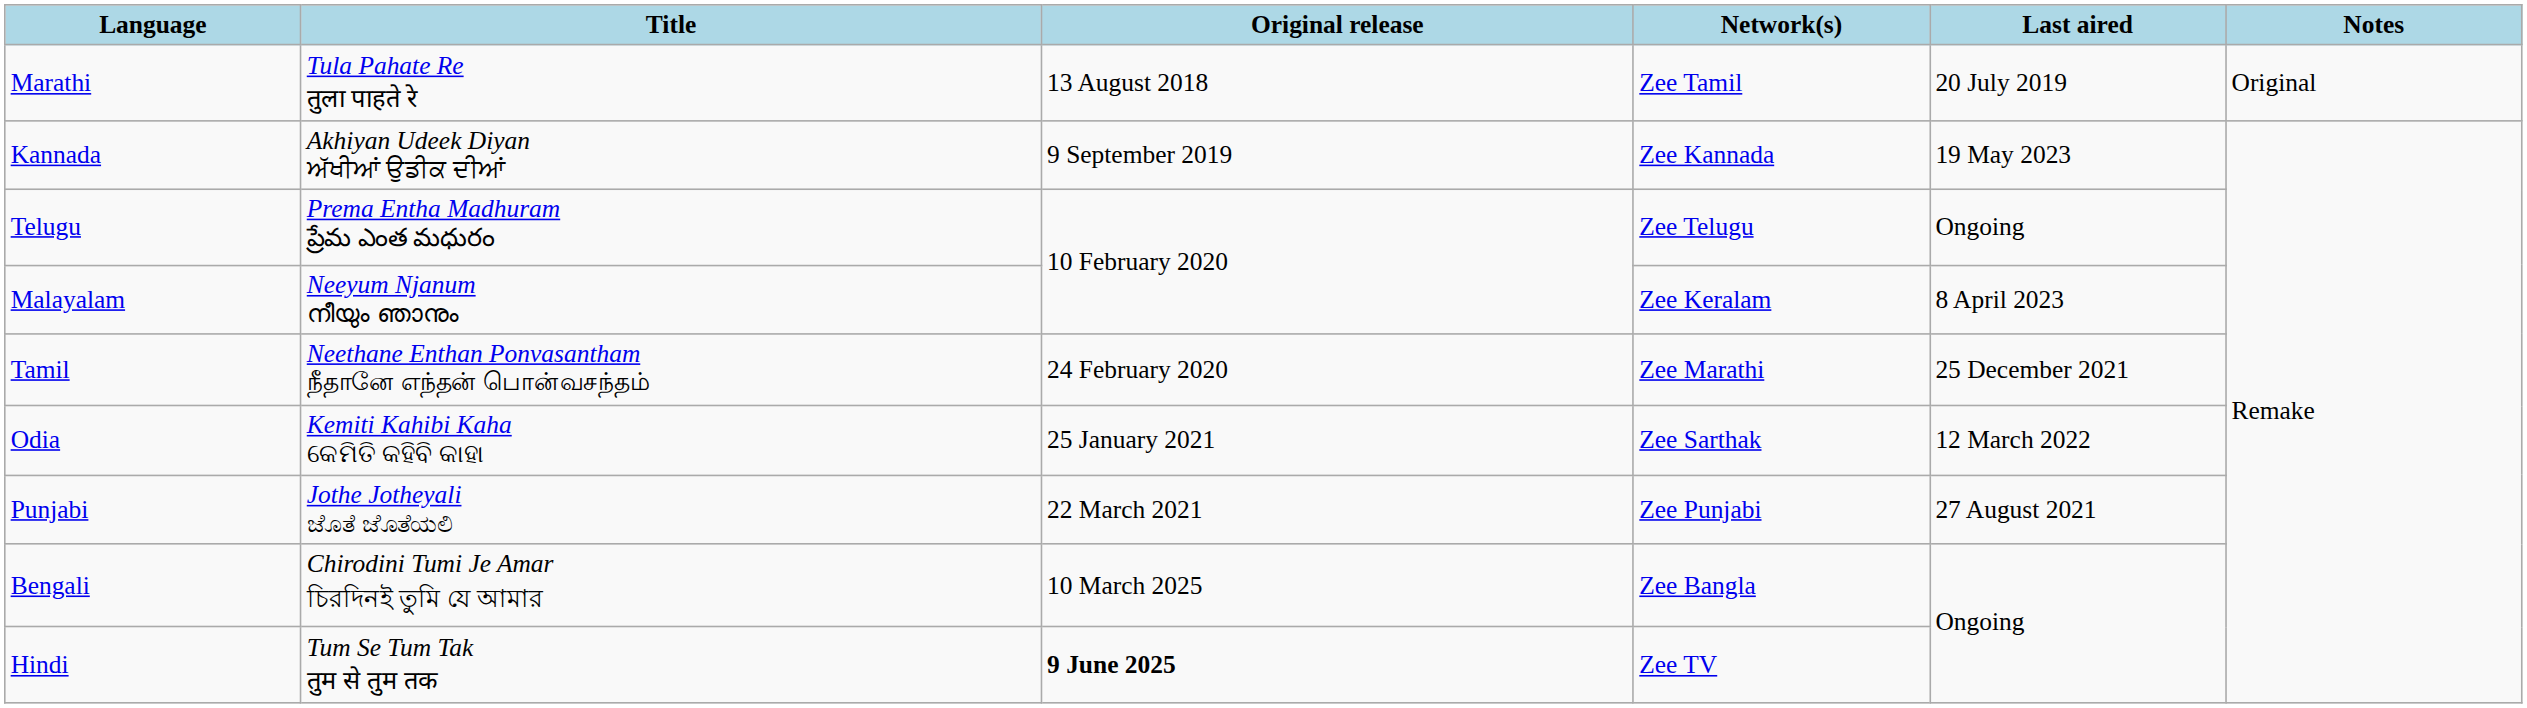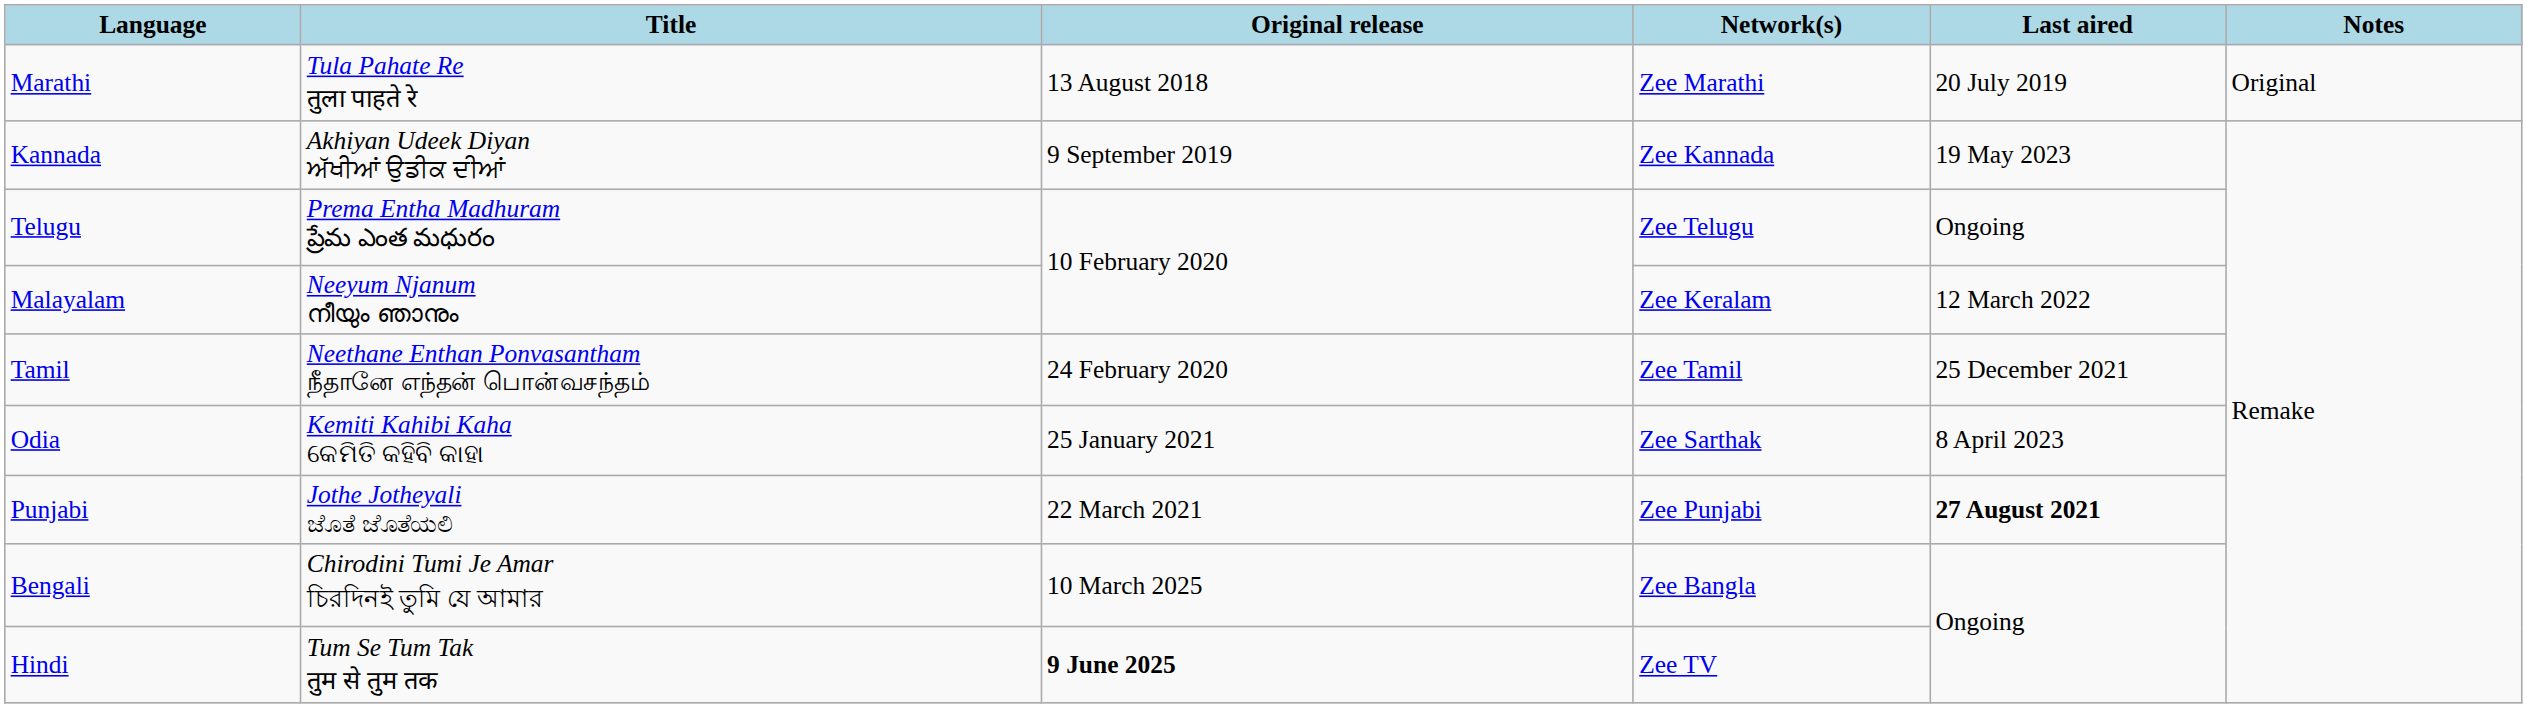 <table class="wikitable" style="width: 100%; margin-right: 0;">
 <tr>
 <th style="background:LightBlue; width:10%;">Language</th>
 <th style="background:LightBlue; width:25%;">Title</th>
 <th style="background:LightBlue; width:20%;">Original release</th>
 <th style="background:LightBlue; width:10%;">Network(s)</th>
 <th style="background:LightBlue; width:10%;">Last aired</th>
 <th style="background:LightBlue; width:10%;">Notes</th>
 </tr>
 <tr>
 <td><a href='#'>Marathi</a></td>
 <td><em><a href='#'>Tula Pahate Re</a></em> <br> तुला पाहते रे</td>
 <td>13 August 2018</td>
-<td><a href='#'>Zee Tamil</a></td>
+<td><a href='#'>Zee Marathi</a></td>
 <td>20 July 2019</td>
 <td>Original</td>
 </tr>
 <tr>
 <td><a href='#'>Kannada</a></td>
 <td><em>Akhiyan Udeek Diyan</em> <br> ਅੱਖੀਆਂ ਉਡੀਕ ਦੀਆਂ</td>
 <td>9 September 2019</td>
 <td><a href='#'>Zee Kannada</a></td>
 <td>19 May 2023</td>
 <td rowspan="8">Remake</td>
 </tr>
 <tr>
 <td><a href='#'>Telugu</a></td>
 <td><em><a href='#'>Prema Entha Madhuram</a></em> <br> ప్రేమ ఎంత మధురం</td>
 <td rowspan="2">10 February 2020</td>
 <td><a href='#'>Zee Telugu</a></td>
 <td>Ongoing</td>
 </tr>
 <tr>
 <td><a href='#'>Malayalam</a></td>
 <td><em><a href='#'>Neeyum Njanum</a></em> <br> നീയും ഞാനും</td>
 <td><a href='#'>Zee Keralam</a></td>
-<td>8 April 2023</td>
+<td>12 March 2022</td>
 </tr>
 <tr>
 <td><a href='#'>Tamil</a></td>
 <td><em><a href='#'>Neethane Enthan Ponvasantham</a></em> <br> நீதானே எந்தன் பொன்வசந்தம்</td>
 <td>24 February 2020</td>
-<td><a href='#'>Zee Marathi</a></td>
+<td><a href='#'>Zee Tamil</a></td>
 <td>25 December 2021</td>
 </tr>
 <tr>
 <td><a href='#'>Odia</a></td>
 <td><em><a href='#'>Kemiti Kahibi Kaha</a></em> <br> କେମିତି କହିବି କାହା</td>
 <td>25 January 2021</td>
 <td><a href='#'>Zee Sarthak</a></td>
-<td>12 March 2022</td>
+<td>8 April 2023</td>
 </tr>
 <tr>
 <td><a href='#'>Punjabi</a></td>
 <td><em><a href='#'>Jothe Jotheyali</a></em> <br> ಜೊತೆ ಜೊತೆಯಲಿ</td>
 <td>22 March 2021</td>
 <td><a href='#'>Zee Punjabi</a></td>
-<td>27 August 2021</td>
+<td><strong>27 August 2021</strong></td>
 </tr>
 <tr>
 <td><a href='#'>Bengali</a></td>
 <td><em>Chirodini Tumi Je Amar</em> <br> চিরদিনই তুমি যে আমার</td>
 <td>10 March 2025</td>
 <td><a href='#'>Zee Bangla</a></td>
 <td rowspan="2">Ongoing</td>
 </tr>
 <tr>
 <td><a href='#'>Hindi</a></td>
 <td><em>Tum Se Tum Tak</em> <br> तुम से तुम तक</td>
 <td><strong>9 June 2025</strong></td>
 <td><a href='#'>Zee TV</a></td>
 </tr>
 </table>
